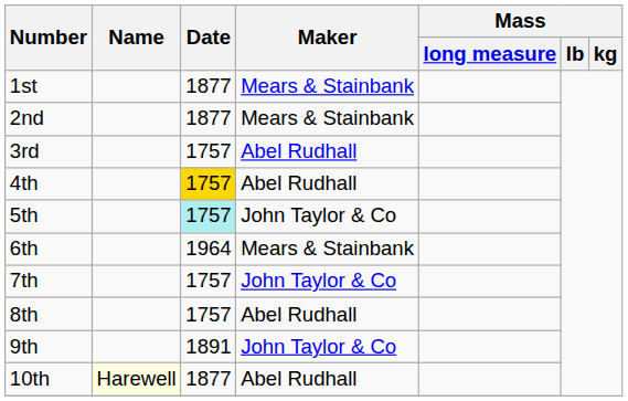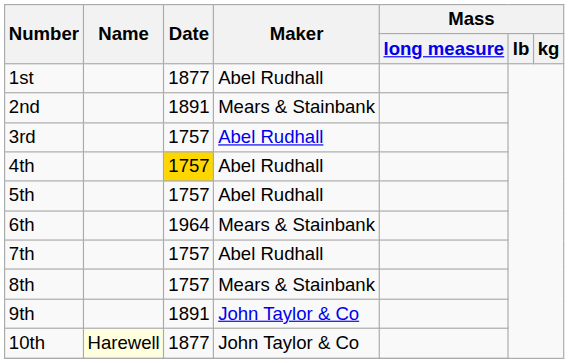 <table class="wikitable">
 <tr>
 <th rowspan=2>Number</th>
 <th rowspan=2>Name</th>
 <th rowspan=2>Date</th>
 <th rowspan=2>Maker</th>
 <th colspan=3>Mass</th>
 </tr>
 <tr>
 <th><a href='#'>long measure</a></th>
 <th>lb</th>
 <th>kg</th>
 </tr>
 <tr>
 <td>1st</td>
 <td></td>
 <td>1877</td>
-<td><a href='#'>Mears & Stainbank</a></td>
+<td>Abel Rudhall</td>
 <td></td>
 </tr>
 <tr>
 <td>2nd</td>
 <td></td>
-<td>1877</td>
+<td>1891</td>
 <td>Mears & Stainbank</td>
 <td></td>
 </tr>
 <tr>
 <td>3rd</td>
 <td></td>
 <td>1757</td>
 <td><a href='#'>Abel Rudhall</a></td>
 <td></td>
 </tr>
 <tr>
 <td>4th</td>
 <td></td>
 <td style="background: gold;">1757</td>
 <td>Abel Rudhall</td>
 <td></td>
 </tr>
 <tr>
 <td>5th</td>
 <td></td>
-<td style="background: paleturquoise;">1757</td>
-<td>John Taylor & Co</td>
+<td>1757</td>
+<td>Abel Rudhall</td>
 <td></td>
 </tr>
 <tr>
 <td>6th</td>
 <td></td>
 <td>1964</td>
 <td>Mears & Stainbank</td>
 <td></td>
 </tr>
 <tr>
 <td>7th</td>
 <td></td>
 <td>1757</td>
-<td><a href='#'>John Taylor & Co</a></td>
+<td>Abel Rudhall</td>
 <td></td>
 </tr>
 <tr>
 <td>8th</td>
 <td></td>
 <td>1757</td>
-<td>Abel Rudhall</td>
+<td>Mears & Stainbank</td>
 <td></td>
 </tr>
 <tr>
 <td>9th</td>
 <td></td>
 <td>1891</td>
 <td><a href='#'>John Taylor & Co</a></td>
 <td></td>
 </tr>
 <tr>
 <td>10th</td>
 <td style="background: lightyellow;">Harewell</td>
 <td>1877</td>
-<td>Abel Rudhall</td>
+<td>John Taylor & Co</td>
 <td></td>
 </tr>
 <tr>
 </tr>
 </table>
